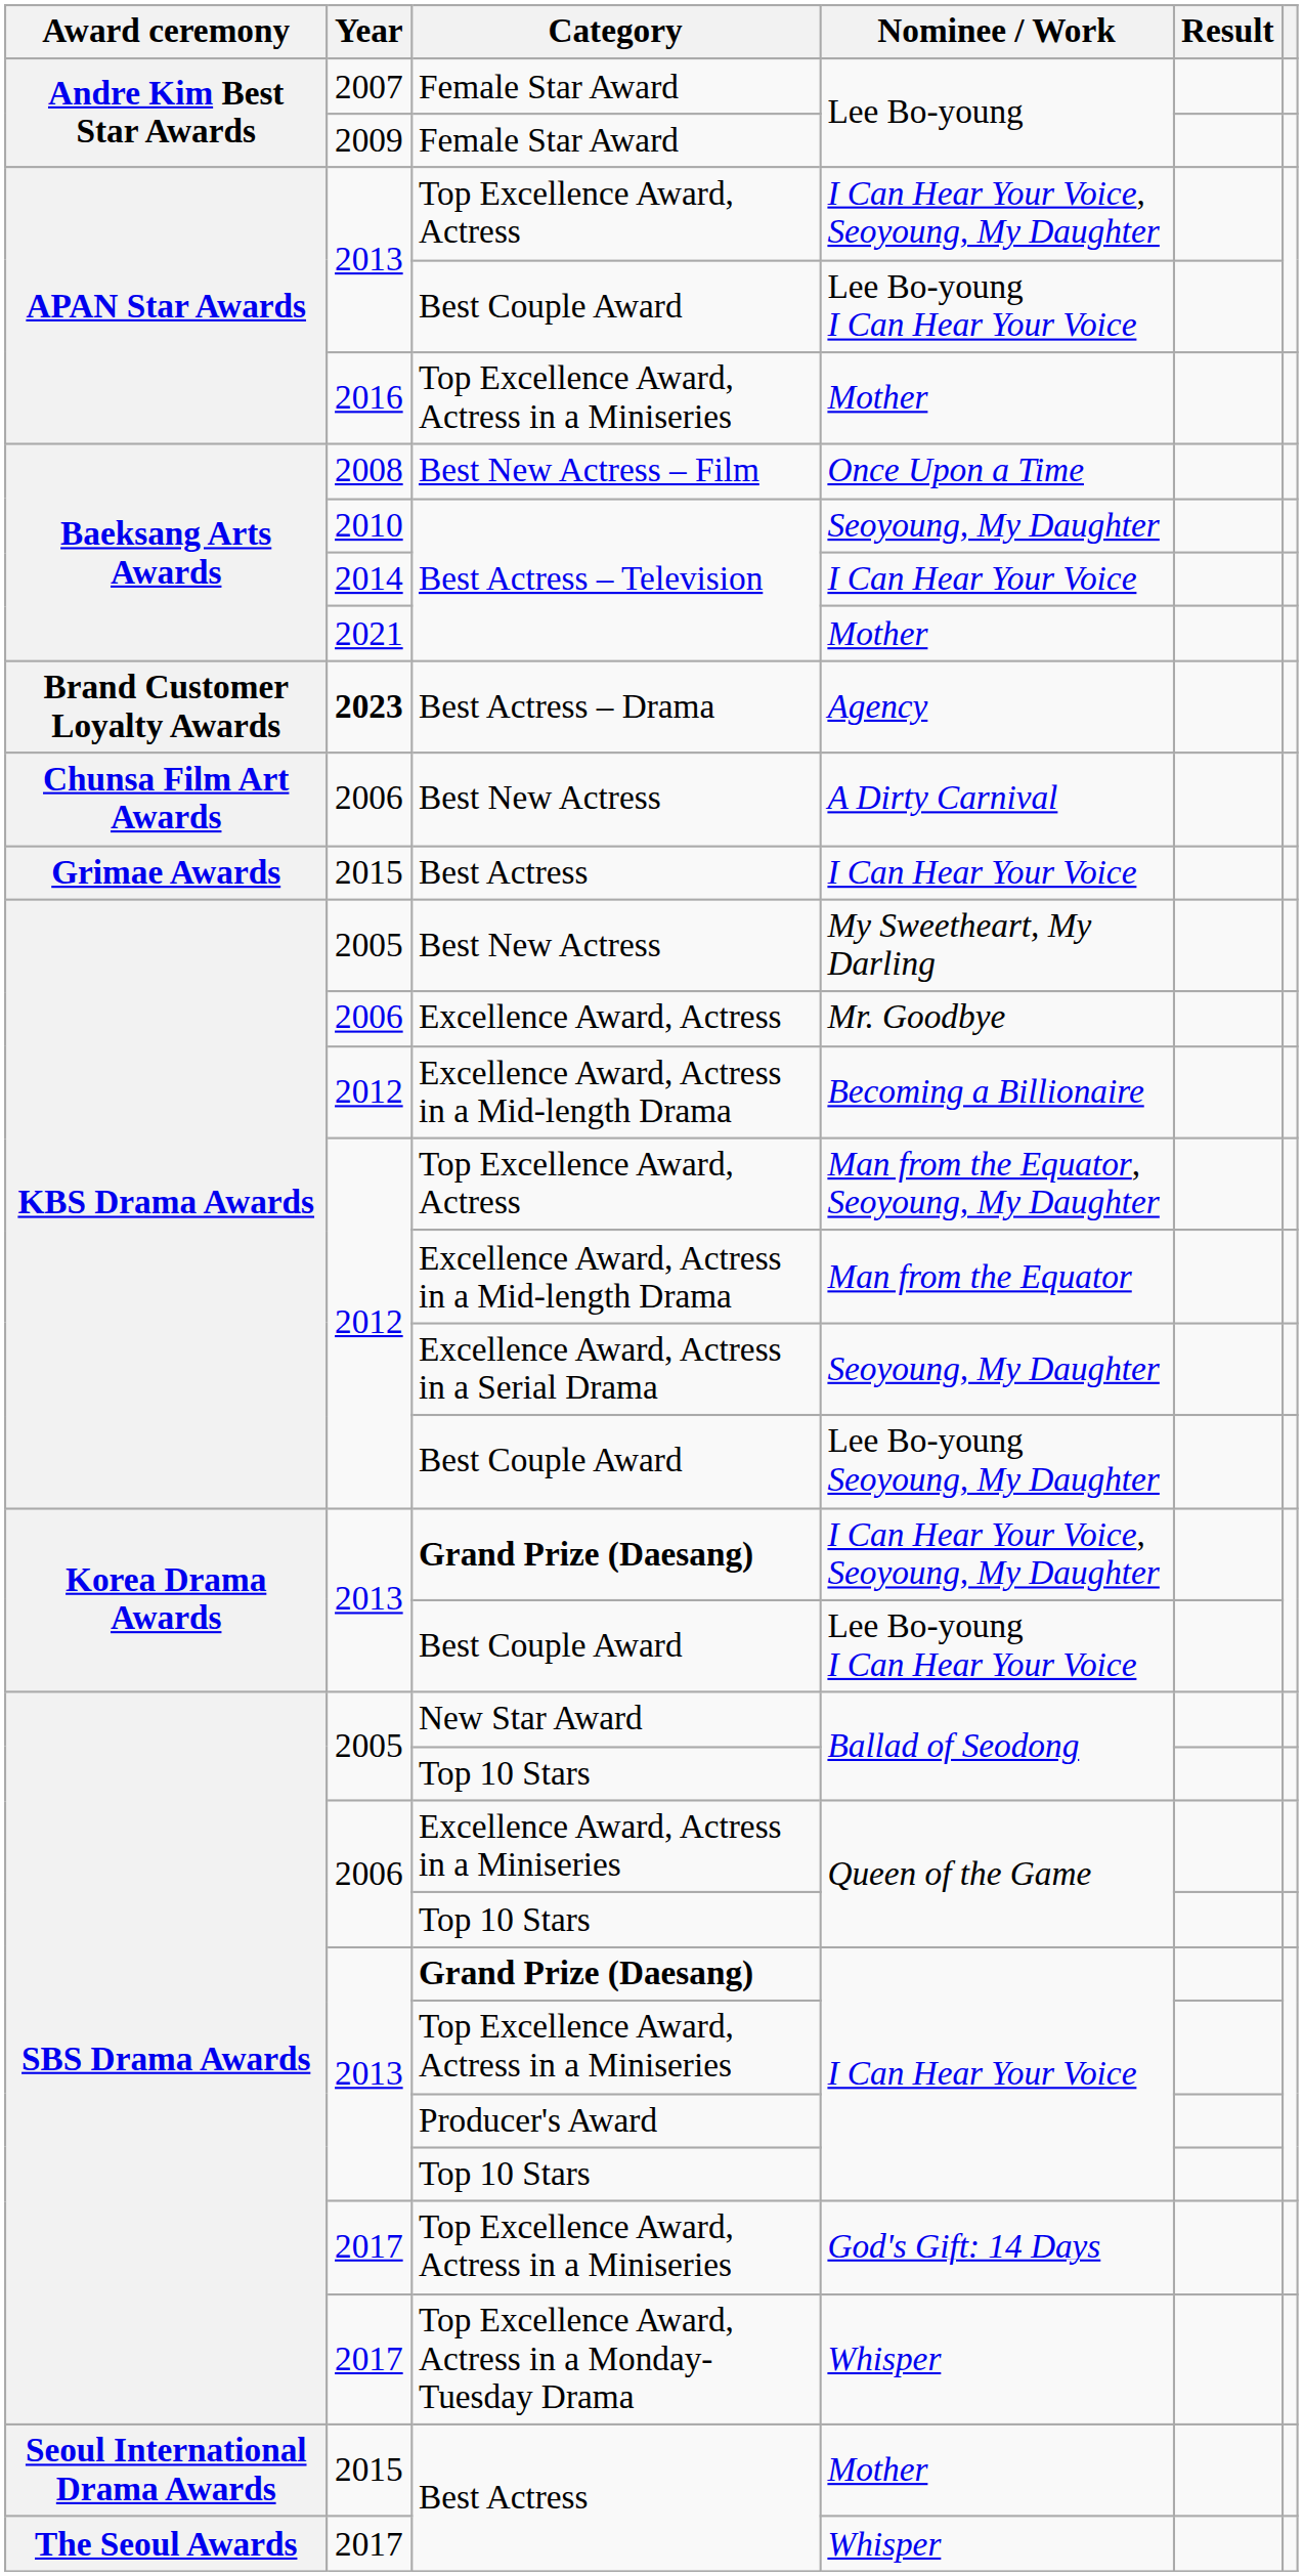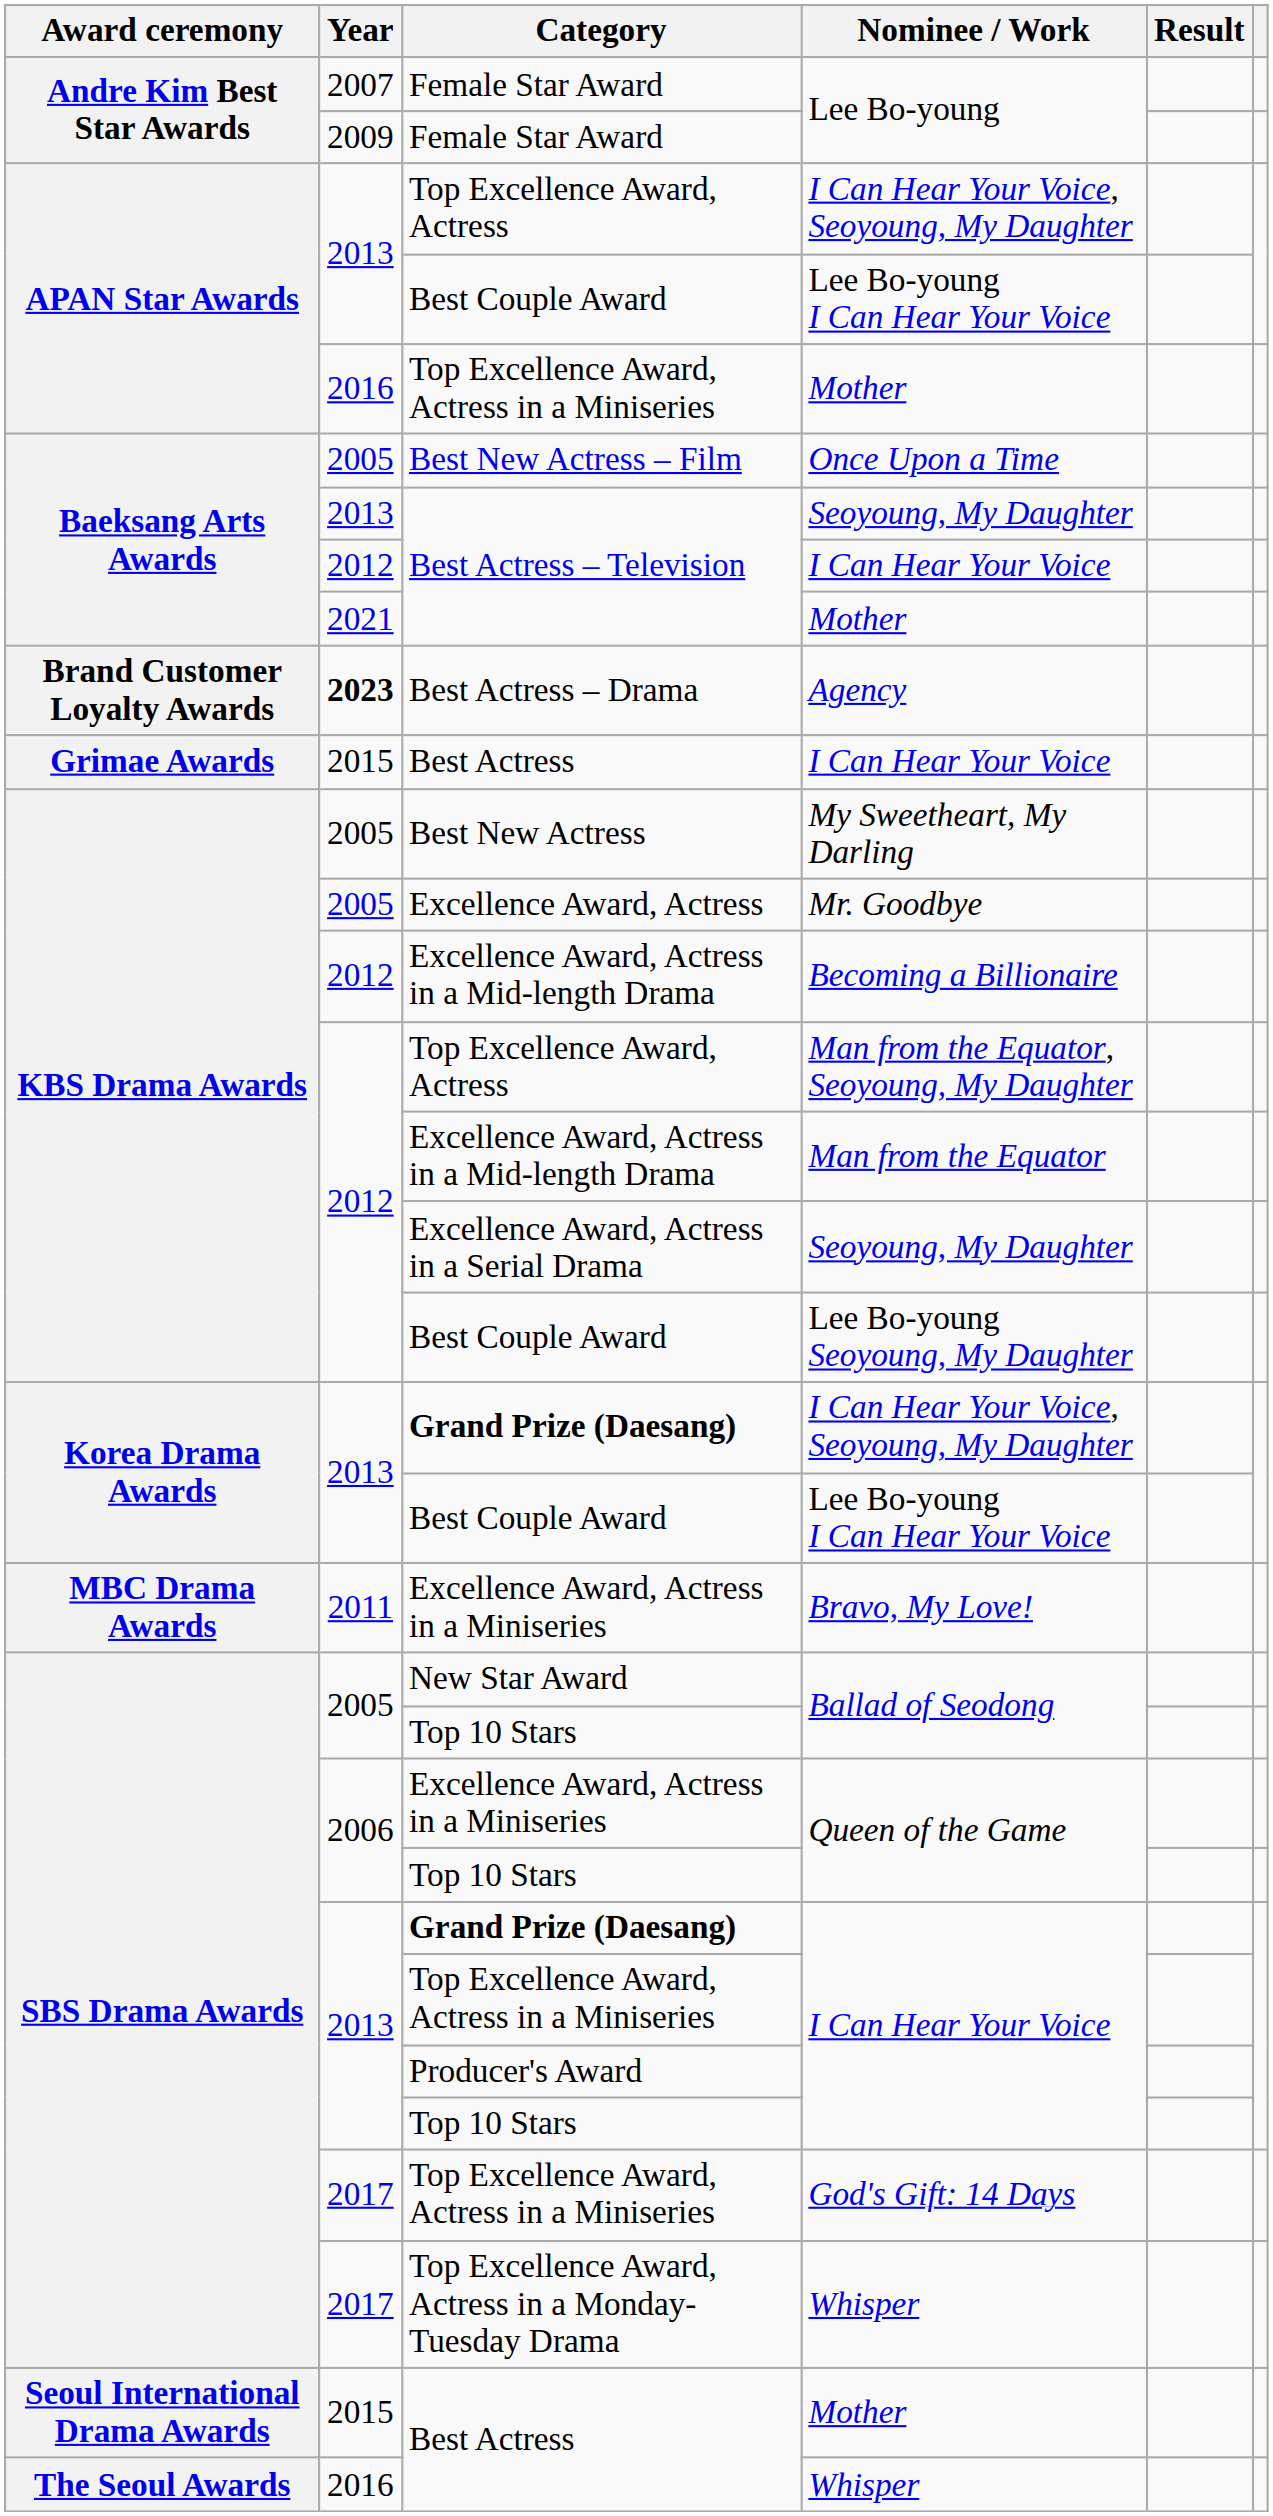 <table class="wikitable plainrowheaders sortable">
 <tr>
 <th scope="col">Award ceremony</th>
 <th scope="col">Year</th>
 <th scope="col">Category</th>
 <th scope="col">Nominee / Work</th>
 <th scope="col">Result</th>
 <th scope="col" class="unsortable"></th>
 </tr>
 <tr>
 <th scope="row" rowspan="2"><a href='#'>Andre Kim</a> Best Star Awards</th>
 <td style="text-align:center">2007</td>
 <td>Female Star Award</td>
 <td rowspan="2">Lee Bo-young</td>
 <td></td>
 <td style="text-align:center"></td>
 </tr>
 <tr>
 <td style="text-align:center">2009</td>
 <td>Female Star Award</td>
 <td></td>
 <td style="text-align:center"></td>
 </tr>
 <tr>
 <th scope="row"  rowspan="3"><a href='#'>APAN Star Awards</a></th>
 <td rowspan="2" style="text-align:center"><a href='#'>2013</a></td>
 <td>Top Excellence Award, Actress</td>
 <td><em><a href='#'>I Can Hear Your Voice</a></em>, <em><a href='#'>Seoyoung, My Daughter </a></em></td>
 <td></td>
 <td rowspan="2" style="text-align:center"></td>
 </tr>
 <tr>
 <td>Best Couple Award</td>
 <td>Lee Bo-young <br> <em><a href='#'>I Can Hear Your Voice</a></em></td>
 <td></td>
 </tr>
 <tr>
 <td style="text-align:center"><a href='#'>2016</a></td>
 <td>Top Excellence Award, Actress in a Miniseries</td>
 <td><em><a href='#'>Mother</a></em></td>
 <td></td>
 <td style="text-align:center"></td>
 </tr>
 <tr>
 <th scope="row"  rowspan="4"><a href='#'>Baeksang Arts Awards</a></th>
-<td style="text-align:center"><a href='#'>2008</a></td>
+<td style="text-align:center"><a href='#'>2005</a></td>
 <td><a href='#'>Best New Actress – Film</a></td>
 <td><em><a href='#'>Once Upon a Time</a></em></td>
 <td></td>
 <td style="text-align:center"></td>
 </tr>
 <tr>
-<td style="text-align:center"><a href='#'>2010</a></td>
+<td style="text-align:center"><a href='#'>2013</a></td>
 <td rowspan="3"><a href='#'>Best Actress – Television</a></td>
 <td><em><a href='#'>Seoyoung, My Daughter</a></em></td>
 <td></td>
 <td style="text-align:center"></td>
 </tr>
 <tr>
-<td style="text-align:center"><a href='#'>2014</a></td>
+<td style="text-align:center"><a href='#'>2012</a></td>
 <td><em><a href='#'>I Can Hear Your Voice</a></em></td>
 <td></td>
 <td style="text-align:center"></td>
 </tr>
 <tr>
 <td style="text-align:center"><a href='#'>2021</a></td>
 <td><em><a href='#'>Mother</a></em></td>
 <td></td>
 <td style="text-align:center"></td>
 </tr>
 <tr>
 <th scope="row">Brand Customer Loyalty Awards</th>
 <td style="text-align:center"><strong>2023</strong></td>
 <td>Best Actress – Drama</td>
 <td><em><a href='#'>Agency</a></em></td>
-<td></td>
-<td style="text-align:center"></td>
-</tr>
-<tr>
-<th scope="row"><a href='#'>Chunsa Film Art Awards</a></th>
-<td style="text-align:center">2006</td>
-<td>Best New Actress</td>
-<td><em><a href='#'>A Dirty Carnival</a></em></td>
 <td></td>
 <td style="text-align:center"></td>
 </tr>
 <tr>
 <th scope="row"><a href='#'>Grimae Awards</a></th>
 <td style="text-align:center">2015</td>
 <td>Best Actress</td>
 <td><em><a href='#'>I Can Hear Your Voice</a></em></td>
 <td></td>
 <td style="text-align:center"></td>
 </tr>
 <tr>
 <th scope="row"  rowspan="7"><a href='#'>KBS Drama Awards</a></th>
 <td style="text-align:center">2005</td>
 <td>Best New Actress</td>
 <td><em>My Sweetheart, My Darling</em></td>
 <td></td>
 <td style="text-align:center"></td>
 </tr>
 <tr>
-<td style="text-align:center"><a href='#'>2006</a></td>
+<td style="text-align:center"><a href='#'>2005</a></td>
 <td>Excellence Award, Actress</td>
 <td><em>Mr. Goodbye</em></td>
 <td></td>
 <td style="text-align:center"></td>
 </tr>
 <tr>
 <td style="text-align:center"><a href='#'>2012</a></td>
 <td>Excellence Award, Actress in a Mid-length Drama</td>
 <td><em><a href='#'>Becoming a Billionaire</a></em></td>
 <td></td>
 <td style="text-align:center"></td>
 </tr>
 <tr>
 <td rowspan="4" style="text-align:center"><a href='#'>2012</a></td>
 <td>Top Excellence Award, Actress</td>
 <td><em><a href='#'>Man from the Equator</a></em>, <em><a href='#'>Seoyoung, My Daughter</a></em></td>
 <td></td>
 <td style="text-align:center"></td>
 </tr>
 <tr>
 <td>Excellence Award, Actress in a Mid-length Drama</td>
 <td><em><a href='#'>Man from the Equator</a></em></td>
 <td></td>
 <td></td>
 </tr>
 <tr>
 <td>Excellence Award, Actress in a Serial Drama</td>
 <td><em><a href='#'>Seoyoung, My Daughter</a></em></td>
 <td></td>
 <td style="text-align:center"></td>
 </tr>
 <tr>
 <td>Best Couple Award</td>
 <td>Lee Bo-young <br><em><a href='#'>Seoyoung, My Daughter</a></em></td>
 <td></td>
 <td style="text-align:center"></td>
 </tr>
 <tr>
 <th scope="row"  rowspan="2"><a href='#'>Korea Drama Awards</a></th>
 <td rowspan="2" style="text-align:center"><a href='#'>2013</a></td>
 <td><strong>Grand Prize (Daesang)</strong></td>
 <td><em><a href='#'>I Can Hear Your Voice</a></em>, <em><a href='#'>Seoyoung, My Daughter</a></em></td>
 <td></td>
 <td rowspan="2" style="text-align:center"></td>
 </tr>
 <tr>
 <td>Best Couple Award</td>
 <td>Lee Bo-young  <br> <em><a href='#'>I Can Hear Your Voice</a></em></td>
 <td></td>
+</tr>
+<tr>
+<th scope="row"><a href='#'>MBC Drama Awards</a></th>
+<td style="text-align:center"><a href='#'>2011</a></td>
+<td>Excellence Award, Actress in a Miniseries</td>
+<td><em><a href='#'>Bravo, My Love!</a></em></td>
+<td></td>
+<td style="text-align:center"></td>
 </tr>
 <tr>
 <th scope="row"  rowspan="10"><a href='#'>SBS Drama Awards</a></th>
 <td rowspan="2" style="text-align:center">2005</td>
 <td>New Star Award</td>
 <td rowspan="2"><em><a href='#'>Ballad of Seodong</a></em></td>
 <td></td>
 <td style="text-align:center"></td>
 </tr>
 <tr>
 <td>Top 10 Stars</td>
 <td></td>
 <td style="text-align:center"></td>
 </tr>
 <tr>
 <td rowspan="2" style="text-align:center">2006</td>
 <td>Excellence Award, Actress in a Miniseries</td>
 <td rowspan="2"><em>Queen of the Game</em></td>
 <td></td>
 </tr>
 <tr>
 <td>Top 10 Stars</td>
 <td></td>
 <td style="text-align:center"></td>
 </tr>
 <tr>
 <td rowspan="4" style="text-align:center"><a href='#'>2013</a></td>
 <td><strong>Grand Prize (Daesang)</strong></td>
 <td rowspan="4"><em><a href='#'>I Can Hear Your Voice</a></em></td>
 <td></td>
 <td rowspan="4" style="text-align:center"></td>
 </tr>
 <tr>
 <td>Top Excellence Award, Actress in a Miniseries</td>
 <td></td>
 </tr>
 <tr>
 <td>Producer's Award</td>
 <td></td>
 </tr>
 <tr>
 <td>Top 10 Stars</td>
 <td></td>
 </tr>
 <tr>
 <td style="text-align:center"><a href='#'>2017</a></td>
 <td>Top Excellence Award, Actress in a Miniseries</td>
 <td><em><a href='#'>God's Gift: 14 Days</a></em></td>
 <td></td>
 <td style="text-align:center"></td>
 </tr>
 <tr>
 <td style="text-align:center"><a href='#'>2017</a></td>
 <td>Top Excellence Award, Actress in a Monday-Tuesday Drama</td>
 <td><em><a href='#'>Whisper</a></em></td>
 <td></td>
 <td style="text-align:center"></td>
 </tr>
 <tr>
 <th scope="row"><a href='#'>Seoul International Drama Awards</a></th>
 <td style="text-align:center">2015</td>
 <td rowspan="2">Best Actress</td>
 <td><em><a href='#'>Mother</a></em></td>
 <td></td>
 <td style="text-align:center"></td>
 </tr>
 <tr>
 <th scope="row"><a href='#'>The Seoul Awards</a></th>
-<td style="text-align:center">2017</td>
+<td style="text-align:center">2016</td>
 <td><em><a href='#'>Whisper</a></em></td>
 <td></td>
 <td style="text-align:center"></td>
 </tr>
 </table>
